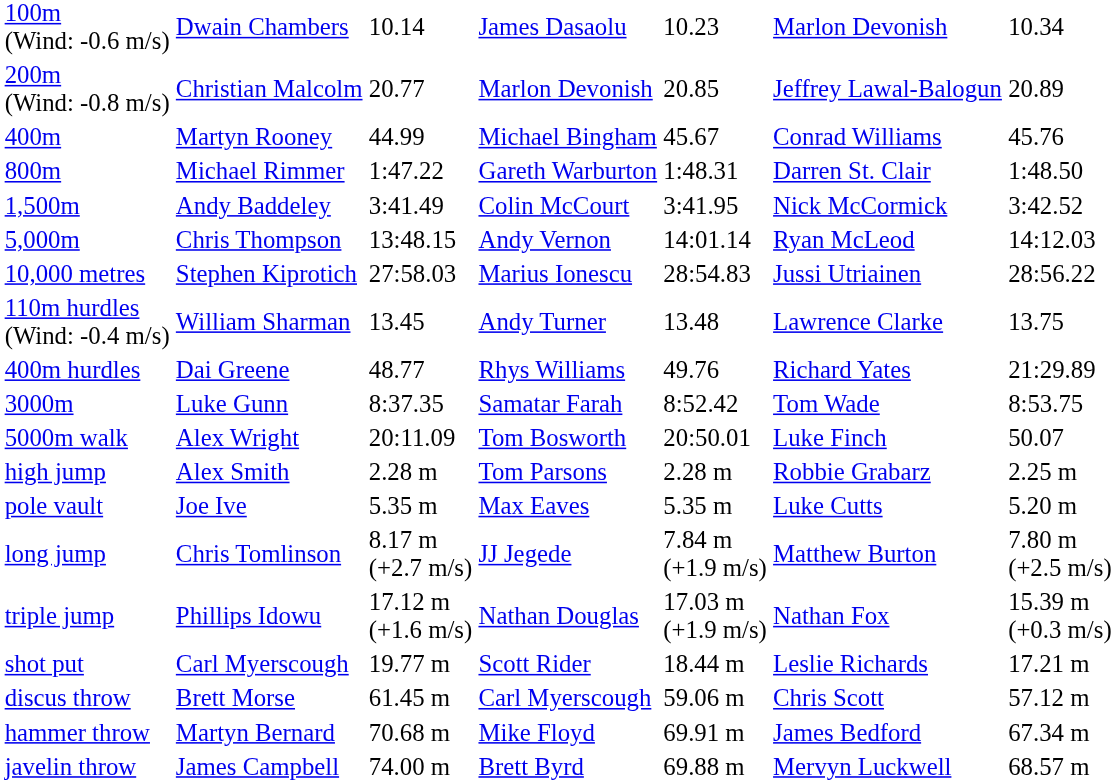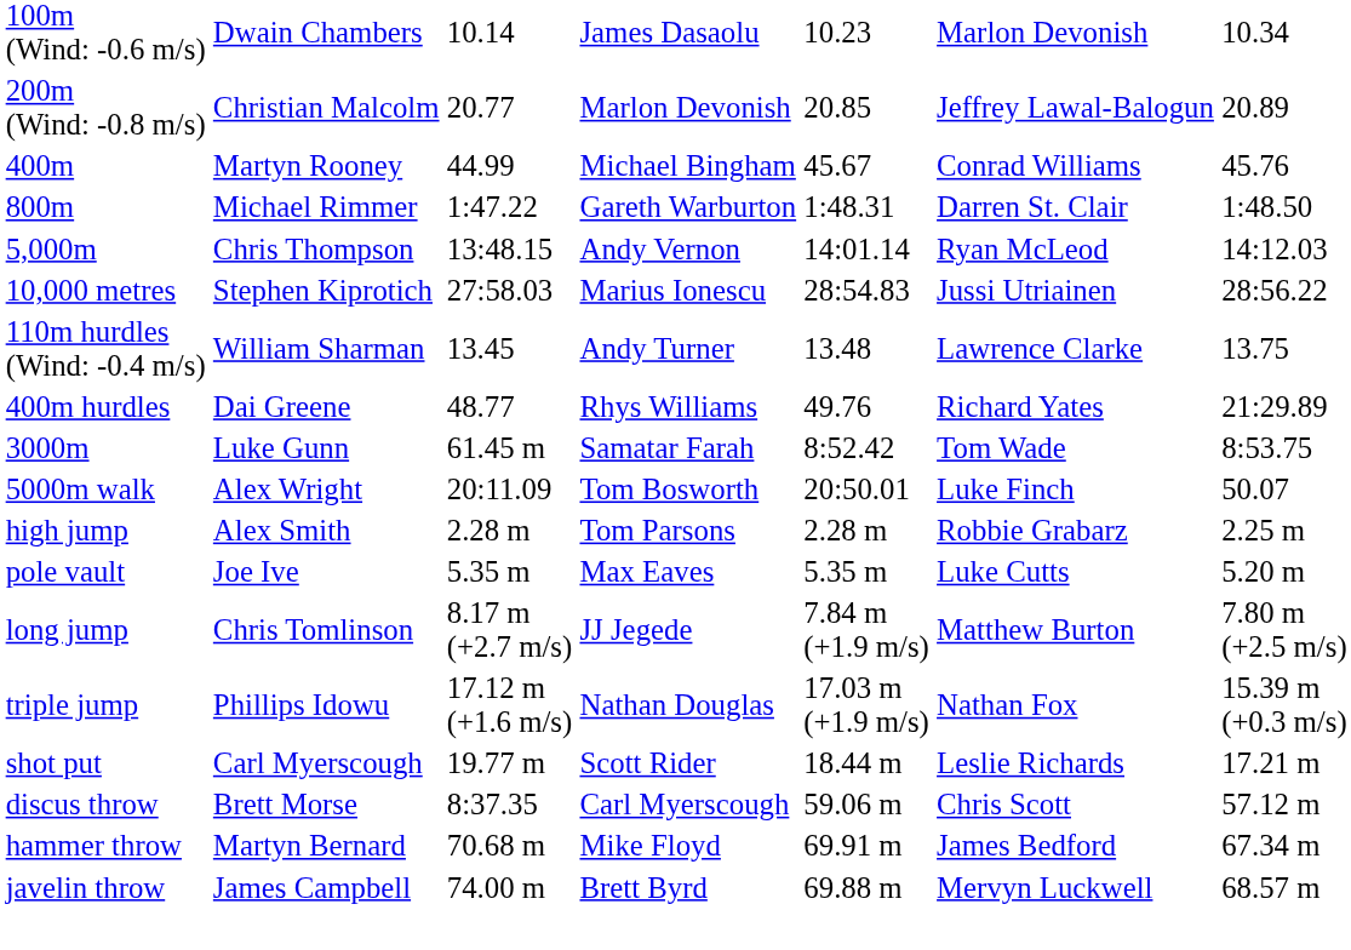 <table>
 <tr>
 <td><a href='#'>100m</a><br>(Wind: -0.6 m/s)</td>
 <td><a href='#'>Dwain Chambers</a></td>
 <td>10.14</td>
 <td><a href='#'>James Dasaolu</a></td>
 <td>10.23</td>
 <td><a href='#'>Marlon Devonish</a></td>
 <td>10.34</td>
 </tr>
 <tr>
 <td><a href='#'>200m</a><br>(Wind: -0.8 m/s)</td>
 <td><a href='#'>Christian Malcolm</a></td>
 <td>20.77</td>
 <td><a href='#'>Marlon Devonish</a></td>
 <td>20.85</td>
 <td><a href='#'>Jeffrey Lawal-Balogun</a></td>
 <td>20.89</td>
 </tr>
 <tr>
 <td><a href='#'>400m</a></td>
 <td><a href='#'>Martyn Rooney</a></td>
 <td>44.99</td>
 <td><a href='#'>Michael Bingham</a></td>
 <td>45.67</td>
 <td><a href='#'>Conrad Williams</a></td>
 <td>45.76</td>
 </tr>
 <tr>
 <td><a href='#'>800m</a></td>
 <td><a href='#'>Michael Rimmer</a></td>
 <td>1:47.22</td>
 <td><a href='#'>Gareth Warburton</a></td>
 <td>1:48.31</td>
 <td><a href='#'>Darren St. Clair</a></td>
 <td>1:48.50</td>
-</tr>
-<tr>
-<td><a href='#'>1,500m</a></td>
-<td><a href='#'>Andy Baddeley</a></td>
-<td>3:41.49</td>
-<td><a href='#'>Colin McCourt</a></td>
-<td>3:41.95</td>
-<td><a href='#'>Nick McCormick</a></td>
-<td>3:42.52</td>
 </tr>
 <tr>
 <td><a href='#'>5,000m</a></td>
 <td><a href='#'>Chris Thompson</a></td>
 <td>13:48.15</td>
 <td><a href='#'>Andy Vernon</a></td>
 <td>14:01.14</td>
 <td><a href='#'>Ryan McLeod</a></td>
 <td>14:12.03</td>
 </tr>
 <tr>
 <td><a href='#'>10,000 metres</a></td>
 <td> <a href='#'>Stephen Kiprotich</a></td>
 <td>27:58.03</td>
 <td> <a href='#'>Marius Ionescu</a></td>
 <td>28:54.83</td>
 <td> <a href='#'>Jussi Utriainen</a></td>
 <td>28:56.22</td>
 </tr>
 <tr>
 <td><a href='#'>110m hurdles</a><br>(Wind: -0.4 m/s)</td>
 <td><a href='#'>William Sharman</a></td>
 <td>13.45</td>
 <td><a href='#'>Andy Turner</a></td>
 <td>13.48</td>
 <td><a href='#'>Lawrence Clarke</a></td>
 <td>13.75</td>
 </tr>
 <tr>
 <td><a href='#'>400m hurdles</a></td>
 <td> <a href='#'>Dai Greene</a></td>
 <td>48.77</td>
 <td> <a href='#'>Rhys Williams</a></td>
 <td>49.76</td>
 <td><a href='#'>Richard Yates</a></td>
 <td>21:29.89</td>
 </tr>
 <tr>
 <td><a href='#'>3000m </a></td>
 <td><a href='#'>Luke Gunn</a></td>
-<td>8:37.35</td>
+<td>61.45 m</td>
 <td><a href='#'>Samatar Farah</a></td>
 <td>8:52.42</td>
 <td><a href='#'>Tom Wade</a></td>
 <td>8:53.75</td>
 </tr>
 <tr>
 <td><a href='#'>5000m walk</a></td>
 <td><a href='#'>Alex Wright</a></td>
 <td>20:11.09</td>
 <td><a href='#'>Tom Bosworth</a></td>
 <td>20:50.01</td>
 <td><a href='#'>Luke Finch</a></td>
 <td>50.07</td>
 </tr>
 <tr>
 <td><a href='#'>high jump</a></td>
 <td><a href='#'>Alex Smith</a></td>
 <td>2.28 m</td>
 <td><a href='#'>Tom Parsons</a></td>
 <td>2.28 m</td>
 <td><a href='#'>Robbie Grabarz</a></td>
 <td>2.25 m</td>
 </tr>
 <tr>
 <td><a href='#'>pole vault</a></td>
 <td><a href='#'>Joe Ive</a></td>
 <td>5.35 m</td>
 <td><a href='#'>Max Eaves</a></td>
 <td>5.35 m</td>
 <td><a href='#'>Luke Cutts</a></td>
 <td>5.20 m</td>
 </tr>
 <tr>
 <td><a href='#'>long jump</a></td>
 <td><a href='#'>Chris Tomlinson</a></td>
 <td>8.17 m <br>(+2.7 m/s)</td>
 <td><a href='#'>JJ Jegede</a></td>
 <td>7.84 m<br>(+1.9 m/s)</td>
 <td><a href='#'>Matthew Burton</a></td>
 <td>7.80 m <br>(+2.5 m/s)</td>
 </tr>
 <tr>
 <td><a href='#'>triple jump</a></td>
 <td><a href='#'>Phillips Idowu</a></td>
 <td>17.12 m<br>(+1.6 m/s)</td>
 <td><a href='#'>Nathan Douglas</a></td>
 <td>17.03 m<br>(+1.9 m/s)</td>
 <td><a href='#'>Nathan Fox</a></td>
 <td>15.39 m<br>(+0.3 m/s)</td>
 </tr>
 <tr>
 <td><a href='#'>shot put</a></td>
 <td><a href='#'>Carl Myerscough</a></td>
 <td>19.77 m</td>
 <td><a href='#'>Scott Rider</a></td>
 <td>18.44 m</td>
 <td><a href='#'>Leslie Richards</a></td>
 <td>17.21 m</td>
 </tr>
 <tr>
 <td><a href='#'>discus throw</a></td>
 <td><a href='#'>Brett Morse</a></td>
-<td>61.45 m</td>
+<td>8:37.35</td>
 <td><a href='#'>Carl Myerscough</a></td>
 <td>59.06 m</td>
 <td><a href='#'>Chris Scott</a></td>
 <td>57.12 m</td>
 </tr>
 <tr>
 <td><a href='#'>hammer throw</a></td>
 <td><a href='#'>Martyn Bernard</a></td>
 <td>70.68 m</td>
 <td><a href='#'>Mike Floyd</a></td>
 <td>69.91 m</td>
 <td><a href='#'>James Bedford</a></td>
 <td>67.34 m</td>
 </tr>
 <tr>
 <td><a href='#'>javelin throw</a></td>
 <td> <a href='#'>James Campbell</a></td>
 <td>74.00 m</td>
 <td><a href='#'>Brett Byrd</a></td>
 <td>69.88 m</td>
 <td><a href='#'>Mervyn Luckwell</a></td>
 <td>68.57 m</td>
 </tr>
 </table>
